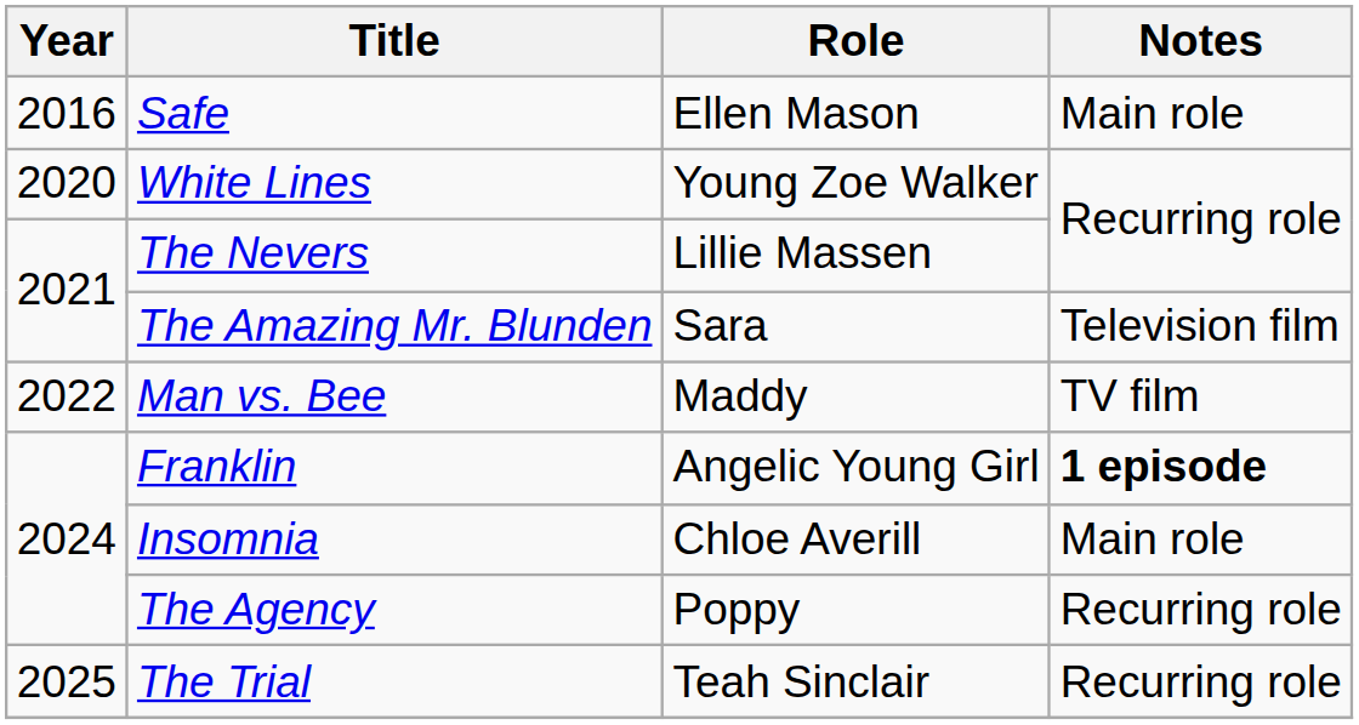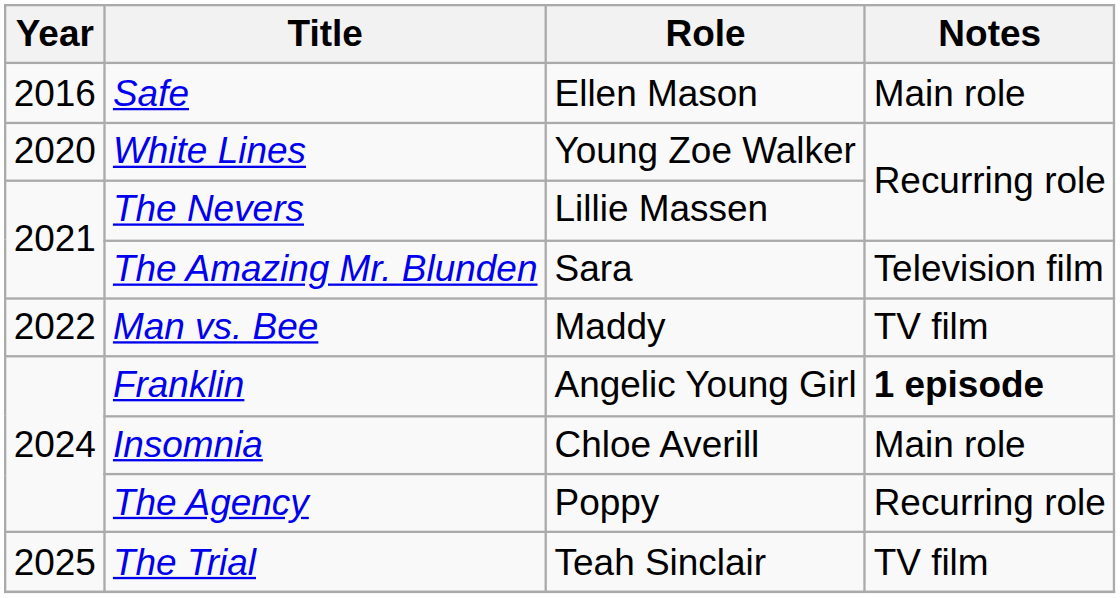 <table class="wikitable sortable">
 <tr>
 <th>Year</th>
 <th>Title</th>
 <th>Role</th>
 <th>Notes</th>
 </tr>
 <tr>
 <td>2016</td>
 <td><em><a href='#'>Safe</a></em></td>
 <td>Ellen Mason</td>
 <td>Main role</td>
 </tr>
 <tr>
 <td>2020</td>
 <td><em><a href='#'>White Lines</a></em></td>
 <td>Young Zoe Walker</td>
 <td rowspan="2">Recurring role</td>
 </tr>
 <tr>
 <td rowspan="2">2021</td>
 <td><em><a href='#'>The Nevers</a></em></td>
 <td>Lillie Massen</td>
 </tr>
 <tr>
 <td><em><a href='#'>The Amazing Mr. Blunden</a></em></td>
 <td>Sara</td>
 <td>Television film</td>
 </tr>
 <tr>
 <td>2022</td>
 <td><em><a href='#'>Man vs. Bee</a></em></td>
 <td>Maddy</td>
 <td>TV film</td>
 </tr>
 <tr>
 <td rowspan="3">2024</td>
 <td><em><a href='#'>Franklin</a></em></td>
 <td>Angelic Young Girl</td>
 <td><strong>1 episode</strong></td>
 </tr>
 <tr>
 <td><em><a href='#'>Insomnia</a></em></td>
 <td>Chloe Averill</td>
 <td>Main role</td>
 </tr>
 <tr>
 <td><em><a href='#'>The Agency</a></em></td>
 <td>Poppy</td>
 <td>Recurring role</td>
 </tr>
 <tr>
 <td>2025</td>
 <td><em><a href='#'>The Trial</a></em></td>
 <td>Teah Sinclair</td>
-<td>Recurring role</td>
+<td>TV film</td>
 </tr>
 <tr>
 </tr>
 </table>
